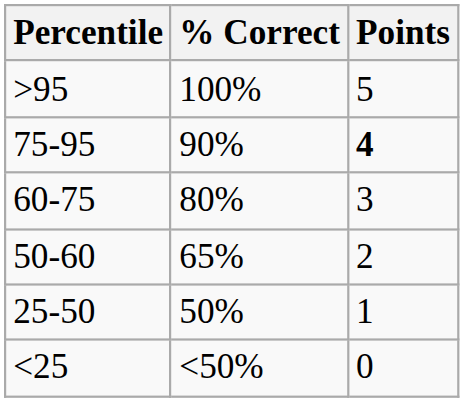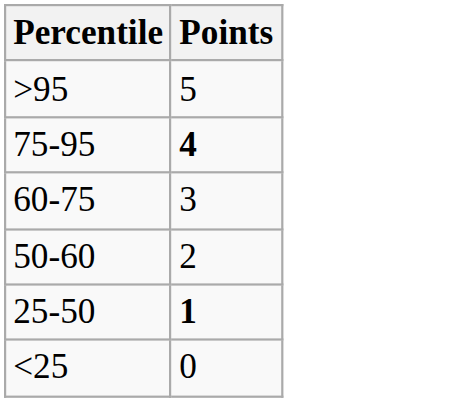 <table class="wikitable">
 <tr>
 <th>Percentile</th>
-<th>% Correct</th>
 <th>Points</th>
 </tr>
 <tr>
 <td>>95</td>
-<td>100%</td>
 <td>5</td>
 </tr>
 <tr>
 <td>75-95</td>
-<td>90%</td>
 <td><strong>4</strong></td>
 </tr>
 <tr>
 <td>60-75</td>
-<td>80%</td>
 <td>3</td>
 </tr>
 <tr>
 <td>50-60</td>
-<td>65%</td>
 <td>2</td>
 </tr>
 <tr>
 <td>25-50</td>
-<td>50%</td>
-<td>1</td>
+<td><strong>1</strong></td>
 </tr>
 <tr>
 <td><25</td>
-<td><50%</td>
 <td>0</td>
 </tr>
 </table>
